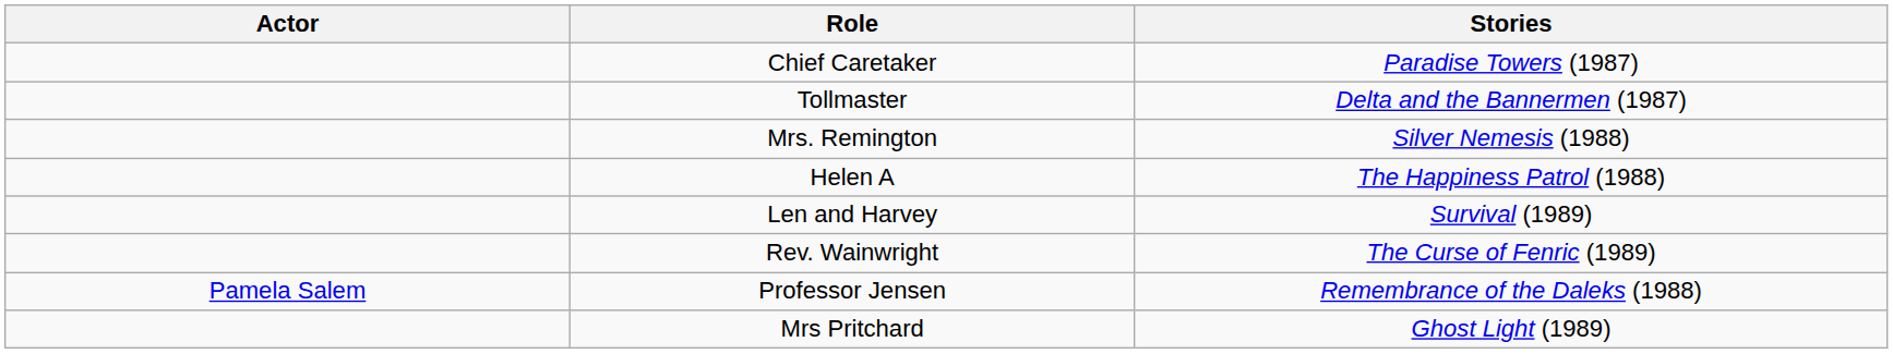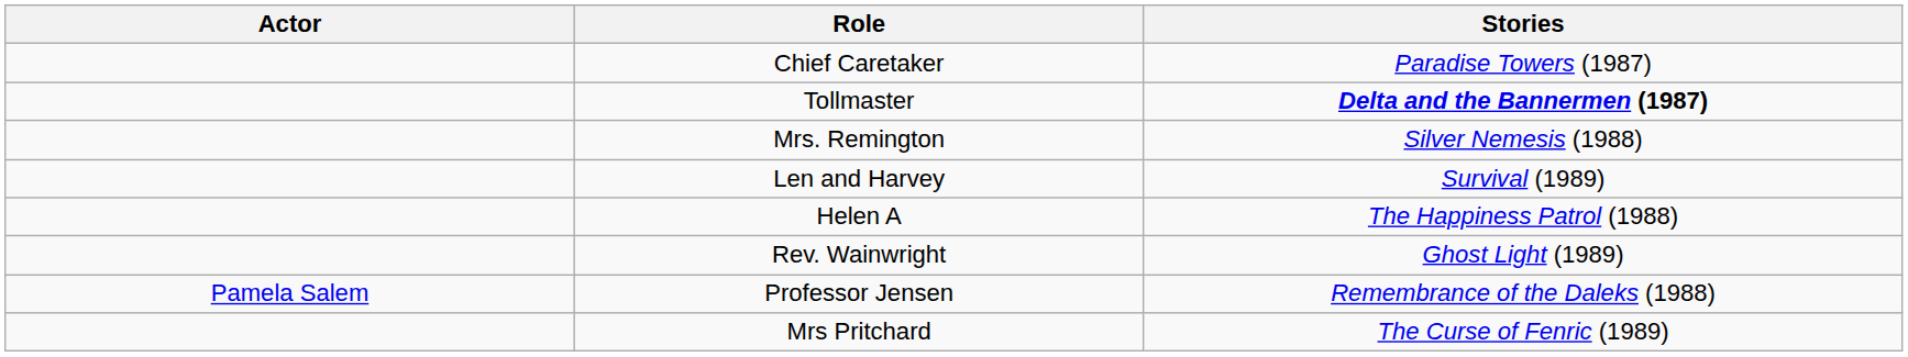 <table class="wikitable plainrowheaders sortable" style="text-align:center; width:99%;">
 <tr>
 <th style="width:30%;">Actor</th>
 <th scope="col" style="width:30%;">Role</th>
 <th scope="col" style="width:40%;">Stories</th>
 </tr>
 <tr>
 <td></td>
 <td>Chief Caretaker</td>
 <td data-sort-value="145"><em><a href='#'>Paradise Towers</a></em> (1987)</td>
 </tr>
 <tr>
 <td></td>
 <td>Tollmaster</td>
-<td data-sort-value="146"><em><a href='#'>Delta and the Bannermen</a></em> (1987)</td>
+<td data-sort-value="146"><strong><em><a href='#'>Delta and the Bannermen</a></em> (1987)</strong></td>
 </tr>
 <tr>
 <td></td>
 <td>Mrs. Remington</td>
 <td data-sort-value="150"><em><a href='#'>Silver Nemesis</a></em> (1988)</td>
 </tr>
 <tr>
 <td></td>
+<td>Len and Harvey</td>
+<td data-sort-value="155"><em><a href='#'>Survival</a></em> (1989)</td>
+</tr>
+<tr>
+<td></td>
 <td>Helen A</td>
 <td data-sort-value="150"><em><a href='#'>The Happiness Patrol</a></em> (1988)</td>
 </tr>
 <tr>
 <td></td>
-<td>Len and Harvey</td>
-<td data-sort-value="155"><em><a href='#'>Survival</a></em> (1989)</td>
-</tr>
-<tr>
-<td></td>
 <td>Rev. Wainwright</td>
-<td data-sort-value="150"><em><a href='#'>The Curse of Fenric</a></em> (1989)</td>
+<td data-sort-value="150"><em><a href='#'>Ghost Light</a></em> (1989)</td>
 </tr>
 <tr>
 <td><a href='#'>Pamela Salem</a></td>
 <td>Professor Jensen</td>
 <td><em><a href='#'>Remembrance of the Daleks</a></em> (1988)</td>
 </tr>
 <tr>
 <td></td>
 <td>Mrs Pritchard</td>
-<td data-sort-value="150"><em><a href='#'>Ghost Light</a></em> (1989)</td>
+<td data-sort-value="150"><em><a href='#'>The Curse of Fenric</a></em> (1989)</td>
 </tr>
 </table>
